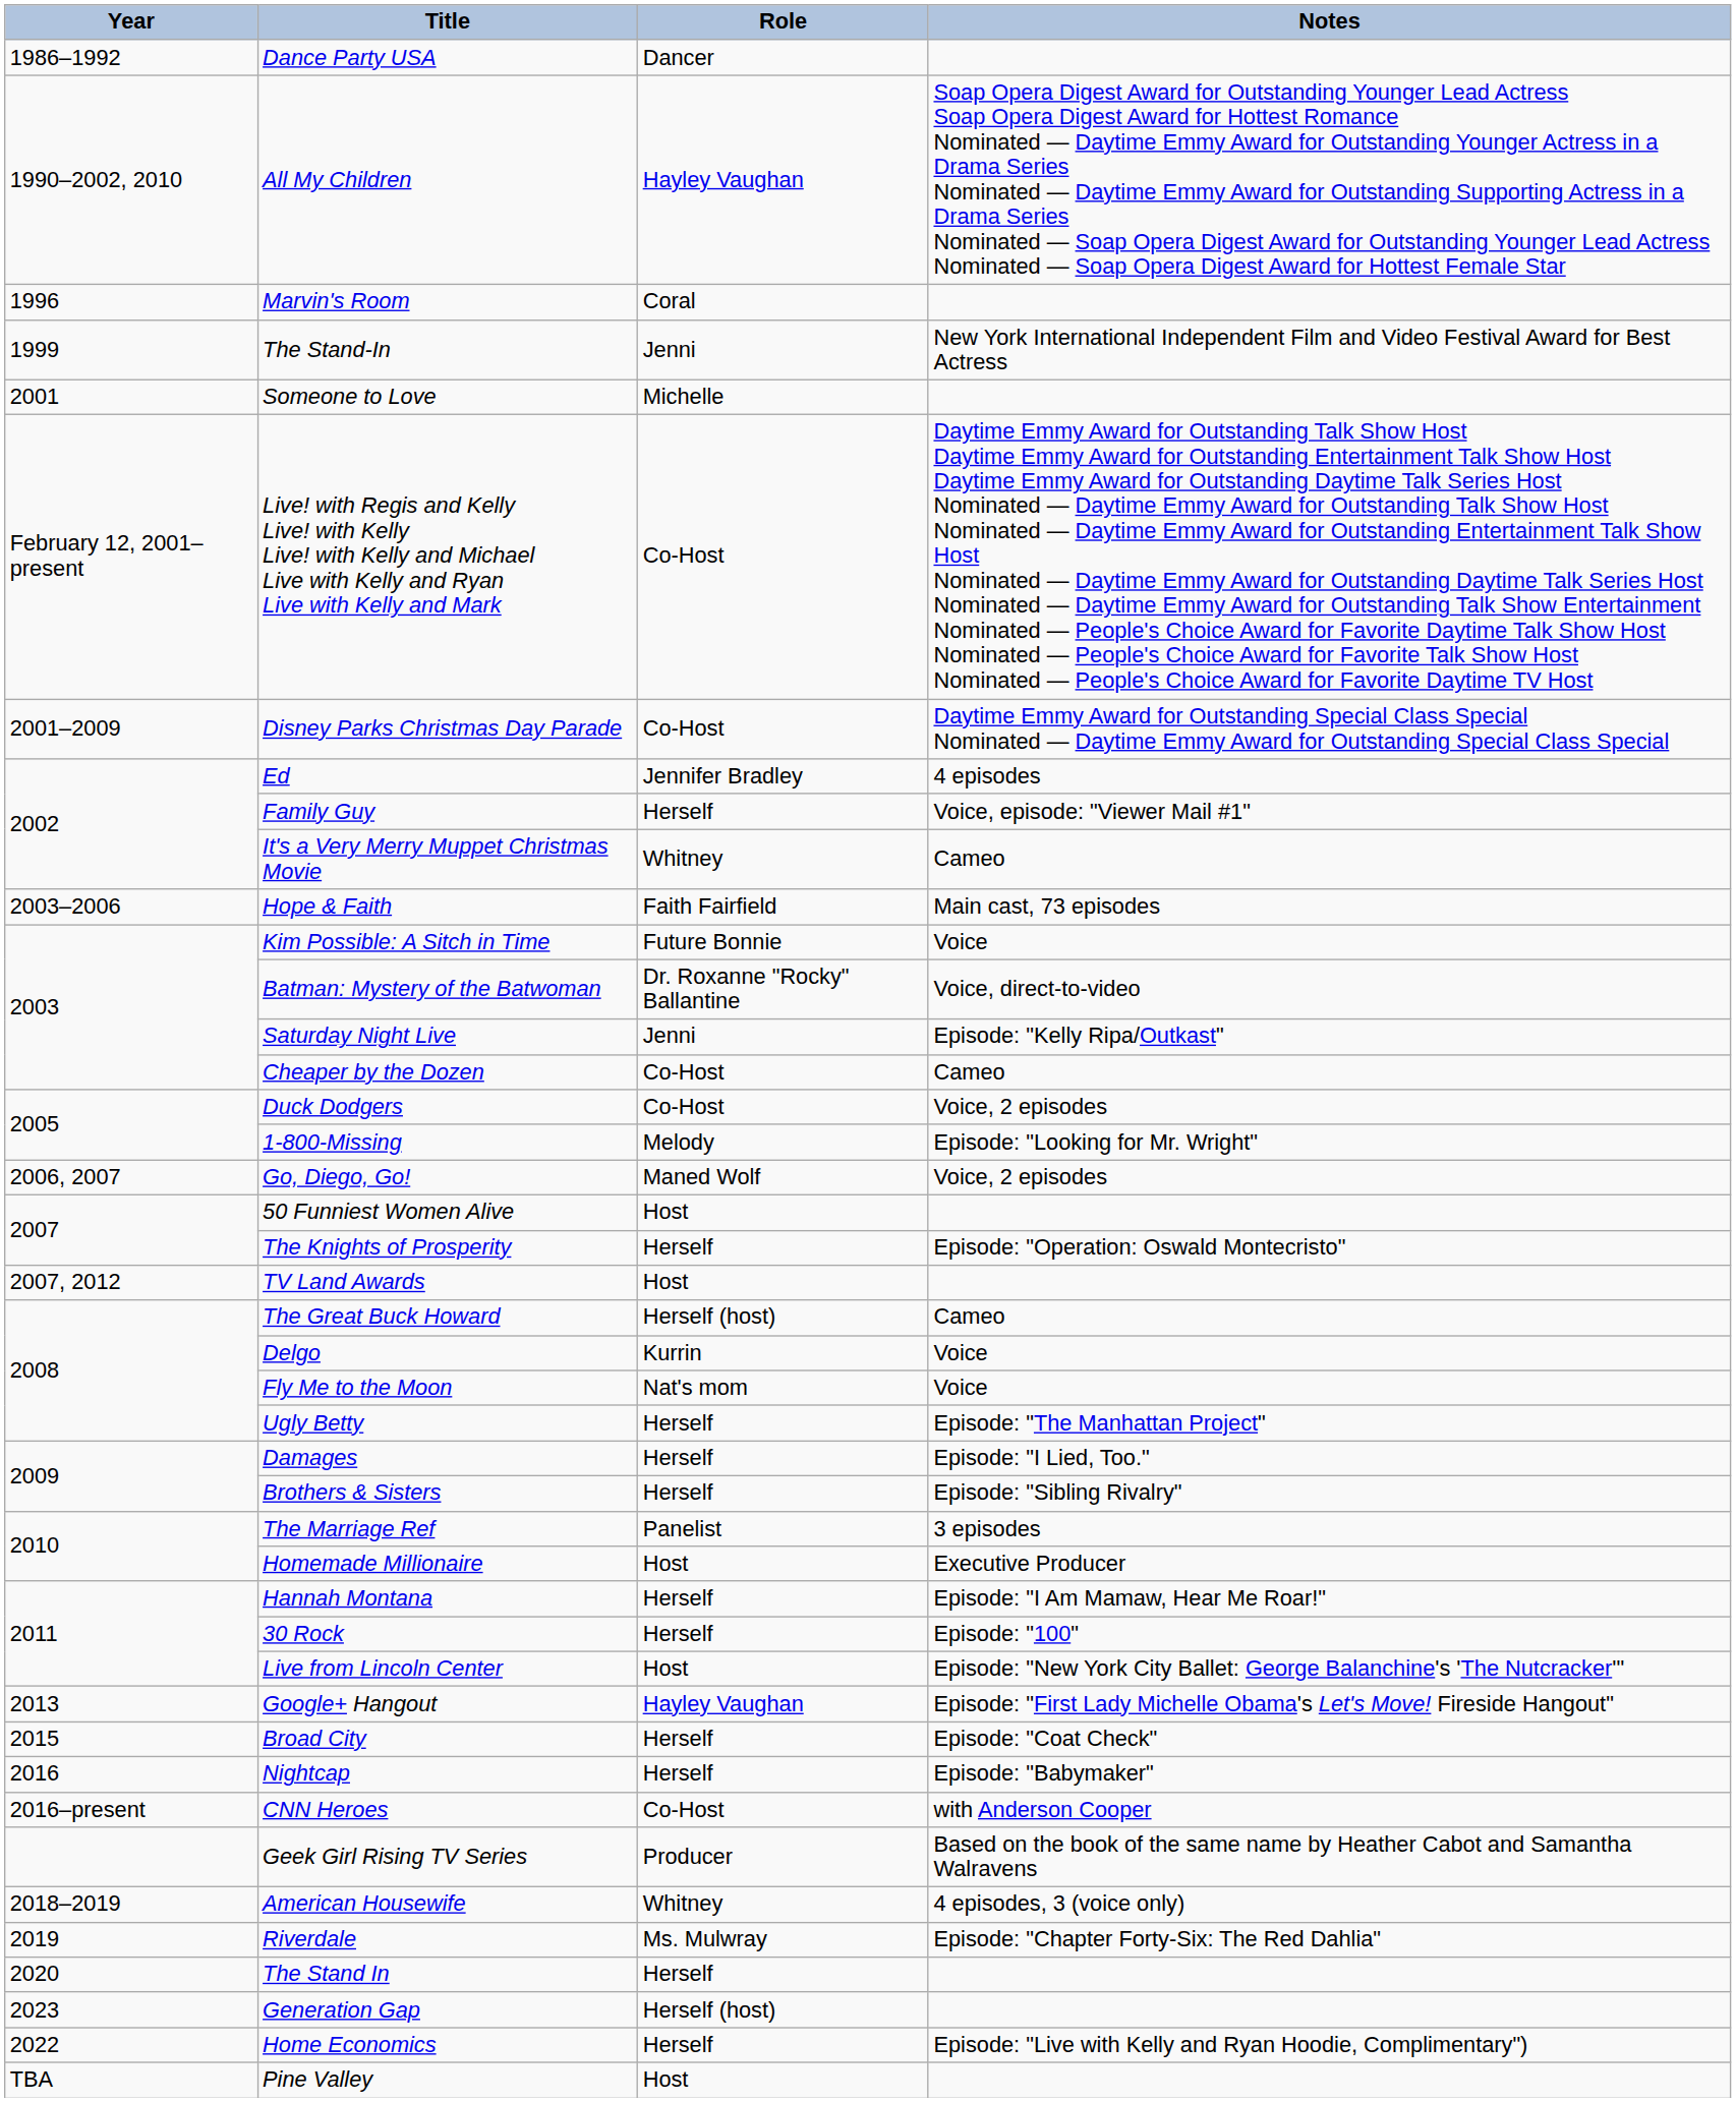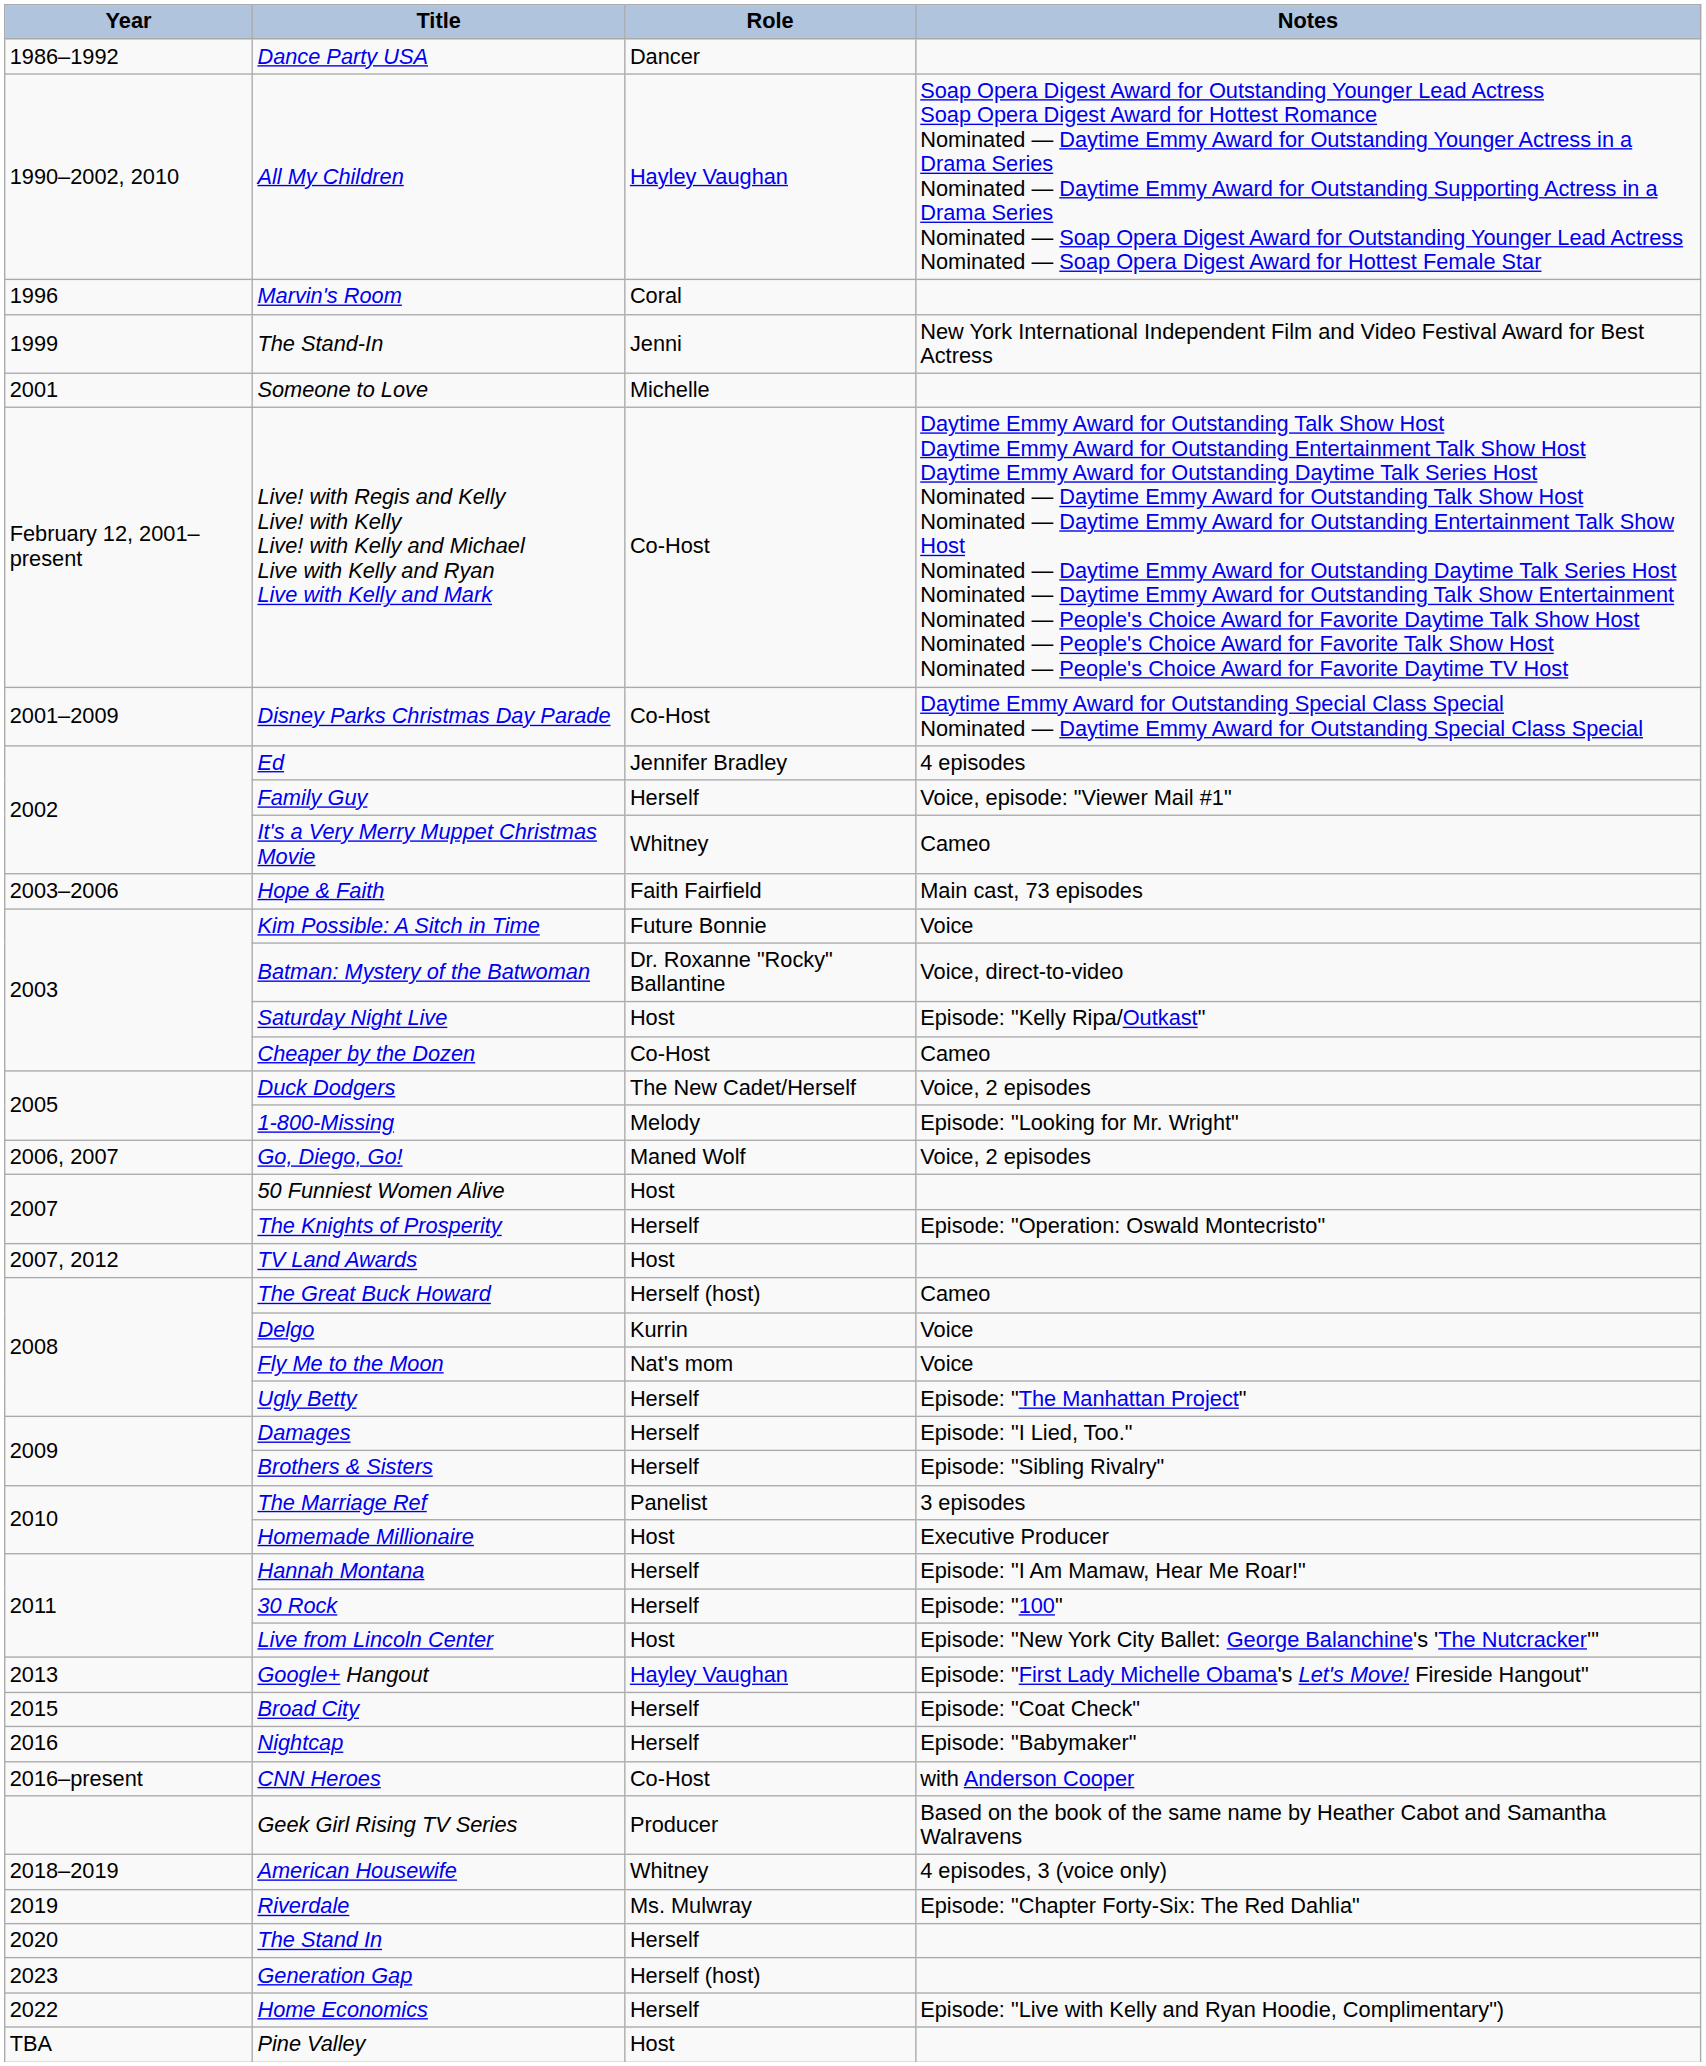 <table class="wikitable sortable">
 <tr style="text-align:center;">
 <th style="background:#B0C4DE;">Year</th>
 <th style="background:#B0C4DE;">Title</th>
 <th style="background:#B0C4DE;">Role</th>
 <th style="background:#B0C4DE;">Notes</th>
 </tr>
 <tr>
 <td>1986–1992</td>
 <td><em><a href='#'>Dance Party USA</a></em></td>
 <td>Dancer</td>
 <td></td>
 </tr>
 <tr>
 <td>1990–2002, 2010</td>
 <td><em><a href='#'>All My Children</a></em></td>
 <td><a href='#'>Hayley Vaughan</a></td>
 <td><a href='#'>Soap Opera Digest Award for Outstanding Younger Lead Actress</a>  <br> <a href='#'>Soap Opera Digest Award for Hottest Romance</a>   <br> Nominated — <a href='#'>Daytime Emmy Award for Outstanding Younger Actress in a Drama Series</a>  <br>Nominated — <a href='#'>Daytime Emmy Award for Outstanding Supporting Actress in a Drama Series</a>  <br> Nominated — <a href='#'>Soap Opera Digest Award for Outstanding Younger Lead Actress</a>  <br> Nominated — <a href='#'>Soap Opera Digest Award for Hottest Female Star</a> </td>
 </tr>
 <tr>
 <td>1996</td>
 <td><em><a href='#'>Marvin's Room</a></em></td>
 <td>Coral</td>
 <td></td>
 </tr>
 <tr>
 <td>1999</td>
 <td><em>The Stand-In</em></td>
 <td>Jenni</td>
 <td>New York International Independent Film and Video Festival Award for Best Actress</td>
 </tr>
 <tr>
 <td>2001</td>
 <td><em>Someone to Love</em></td>
 <td>Michelle</td>
 <td></td>
 </tr>
 <tr>
 <td>February 12, 2001–present</td>
 <td><em>Live! with Regis and Kelly</em> <br> <em>Live! with Kelly</em> <br> <em>Live! with Kelly and Michael </em><br> <em>Live with Kelly and Ryan</em> <br> <em><a href='#'>Live with Kelly and Mark</a></em></td>
 <td>Co-Host</td>
 <td><a href='#'>Daytime Emmy Award for Outstanding Talk Show Host</a>  <br> <a href='#'>Daytime Emmy Award for Outstanding Entertainment Talk Show Host</a>  <br> <a href='#'>Daytime Emmy Award for Outstanding Daytime Talk Series Host</a>  <br> Nominated — <a href='#'>Daytime Emmy Award for Outstanding Talk Show Host</a>  <br> Nominated — <a href='#'>Daytime Emmy Award for Outstanding Entertainment Talk Show Host</a>  <br> Nominated — <a href='#'>Daytime Emmy Award for Outstanding Daytime Talk Series Host</a>  <br> Nominated — <a href='#'>Daytime Emmy Award for Outstanding Talk Show Entertainment</a>  <br> Nominated — <a href='#'>People's Choice Award for Favorite Daytime Talk Show Host</a>  <br> Nominated — <a href='#'>People's Choice Award for Favorite Talk Show Host</a>  <br> Nominated — <a href='#'>People's Choice Award for Favorite Daytime TV Host</a> </td>
 </tr>
 <tr>
 <td>2001–2009</td>
 <td><em><a href='#'>Disney Parks Christmas Day Parade</a></em></td>
 <td>Co-Host</td>
 <td><a href='#'>Daytime Emmy Award for Outstanding Special Class Special</a>  <br> Nominated — <a href='#'>Daytime Emmy Award for Outstanding Special Class Special</a> </td>
 </tr>
 <tr>
 <td rowspan="3">2002</td>
 <td><em><a href='#'>Ed</a></em></td>
 <td>Jennifer Bradley</td>
 <td>4 episodes</td>
 </tr>
 <tr>
 <td><em><a href='#'>Family Guy</a></em></td>
 <td>Herself</td>
 <td>Voice, episode: "Viewer Mail #1"</td>
 </tr>
 <tr>
 <td><em><a href='#'>It's a Very Merry Muppet Christmas Movie</a></em></td>
 <td>Whitney</td>
 <td>Cameo</td>
 </tr>
 <tr>
 <td>2003–2006</td>
 <td><em><a href='#'>Hope & Faith</a></em></td>
 <td>Faith Fairfield</td>
 <td>Main cast, 73 episodes</td>
 </tr>
 <tr>
 <td rowspan="4">2003</td>
 <td><em><a href='#'>Kim Possible: A Sitch in Time</a></em></td>
 <td>Future Bonnie</td>
 <td>Voice</td>
 </tr>
 <tr>
 <td><em><a href='#'>Batman: Mystery of the Batwoman</a></em></td>
 <td>Dr. Roxanne "Rocky" Ballantine</td>
 <td>Voice, direct-to-video</td>
 </tr>
 <tr>
 <td><em><a href='#'>Saturday Night Live</a></em></td>
-<td>Jenni</td>
+<td>Host</td>
 <td>Episode: "Kelly Ripa/<a href='#'>Outkast</a>"</td>
 </tr>
 <tr>
 <td><em><a href='#'>Cheaper by the Dozen</a></em></td>
 <td>Co-Host</td>
 <td>Cameo</td>
 </tr>
 <tr>
 <td rowspan="2">2005</td>
 <td><em><a href='#'>Duck Dodgers</a></em></td>
-<td>Co-Host</td>
+<td>The New Cadet/Herself</td>
 <td>Voice, 2 episodes</td>
 </tr>
 <tr>
 <td><em><a href='#'>1-800-Missing</a></em></td>
 <td>Melody</td>
 <td>Episode: "Looking for Mr. Wright"</td>
 </tr>
 <tr>
 <td>2006, 2007</td>
 <td><em><a href='#'>Go, Diego, Go!</a></em></td>
 <td>Maned Wolf</td>
 <td>Voice, 2 episodes</td>
 </tr>
 <tr>
 <td rowspan="2">2007</td>
 <td><em>50 Funniest Women Alive</em></td>
 <td>Host</td>
 <td></td>
 </tr>
 <tr>
 <td><em><a href='#'>The Knights of Prosperity</a></em></td>
 <td>Herself</td>
 <td>Episode: "Operation: Oswald Montecristo"</td>
 </tr>
 <tr>
 <td>2007, 2012</td>
 <td><em><a href='#'>TV Land Awards</a></em></td>
 <td>Host</td>
 <td></td>
 </tr>
 <tr>
 <td rowspan="4">2008</td>
 <td><em><a href='#'>The Great Buck Howard</a></em></td>
 <td>Herself (host)</td>
 <td>Cameo</td>
 </tr>
 <tr>
 <td><em><a href='#'>Delgo</a></em></td>
 <td>Kurrin</td>
 <td>Voice</td>
 </tr>
 <tr>
 <td><em><a href='#'>Fly Me to the Moon</a></em></td>
 <td>Nat's mom</td>
 <td>Voice</td>
 </tr>
 <tr>
 <td><em><a href='#'>Ugly Betty</a></em></td>
 <td>Herself</td>
 <td>Episode: "<a href='#'>The Manhattan Project</a>"</td>
 </tr>
 <tr>
 <td rowspan="2">2009</td>
 <td><em><a href='#'>Damages</a></em></td>
 <td>Herself</td>
 <td>Episode: "I Lied, Too."</td>
 </tr>
 <tr>
 <td><em><a href='#'>Brothers & Sisters</a></em></td>
 <td>Herself</td>
 <td>Episode: "Sibling Rivalry"</td>
 </tr>
 <tr>
 <td rowspan="2">2010</td>
 <td><em><a href='#'>The Marriage Ref</a></em></td>
 <td>Panelist</td>
 <td>3 episodes</td>
 </tr>
 <tr>
 <td><em><a href='#'>Homemade Millionaire</a></em></td>
 <td>Host</td>
 <td>Executive Producer</td>
 </tr>
 <tr>
 <td rowspan="3">2011</td>
 <td><em><a href='#'>Hannah Montana</a></em></td>
 <td>Herself</td>
 <td>Episode: "I Am Mamaw, Hear Me Roar!"</td>
 </tr>
 <tr>
 <td><em><a href='#'>30 Rock</a></em></td>
 <td>Herself</td>
 <td>Episode: "<a href='#'>100</a>"</td>
 </tr>
 <tr>
 <td><em><a href='#'>Live from Lincoln Center</a></em></td>
 <td>Host</td>
 <td>Episode: "New York City Ballet: <a href='#'>George Balanchine</a>'s '<a href='#'>The Nutcracker</a>'"</td>
 </tr>
 <tr>
 <td>2013</td>
 <td><em><a href='#'>Google+</a> Hangout</em></td>
 <td><a href='#'>Hayley Vaughan</a></td>
 <td>Episode: "<a href='#'>First Lady Michelle Obama</a>'s <em><a href='#'>Let's Move!</a></em> Fireside Hangout"</td>
 </tr>
 <tr>
 <td>2015</td>
 <td><em><a href='#'>Broad City</a></em></td>
 <td>Herself</td>
 <td>Episode: "Coat Check"</td>
 </tr>
 <tr>
 <td>2016</td>
 <td><em><a href='#'>Nightcap</a></em></td>
 <td>Herself</td>
 <td>Episode: "Babymaker"</td>
 </tr>
 <tr>
 <td>2016–present</td>
 <td><em><a href='#'>CNN Heroes</a></em></td>
 <td>Co-Host</td>
 <td>with <a href='#'>Anderson Cooper</a></td>
 </tr>
 <tr>
 <td></td>
 <td><em>Geek Girl Rising TV Series</em></td>
 <td>Producer</td>
 <td>Based on the book of the same name by Heather Cabot and Samantha Walravens</td>
 </tr>
 <tr>
 <td>2018–2019</td>
 <td><em><a href='#'>American Housewife</a></em></td>
 <td>Whitney</td>
 <td>4 episodes, 3 (voice only)</td>
 </tr>
 <tr>
 <td>2019</td>
 <td><em><a href='#'>Riverdale</a></em></td>
 <td>Ms. Mulwray</td>
 <td>Episode: "Chapter Forty-Six: The Red Dahlia"</td>
 </tr>
 <tr>
 <td>2020</td>
 <td><em><a href='#'>The Stand In</a></em></td>
 <td>Herself</td>
 <td></td>
 </tr>
 <tr>
 <td>2023</td>
 <td><em><a href='#'>Generation Gap</a></em></td>
 <td>Herself (host)</td>
 <td></td>
 </tr>
 <tr>
 <td>2022</td>
 <td><em><a href='#'>Home Economics</a></em></td>
 <td>Herself</td>
 <td>Episode: "Live with Kelly and Ryan Hoodie, Complimentary")</td>
 </tr>
 <tr>
 <td>TBA</td>
 <td><em>Pine Valley</em></td>
 <td>Host</td>
 <td></td>
 </tr>
 </table>
